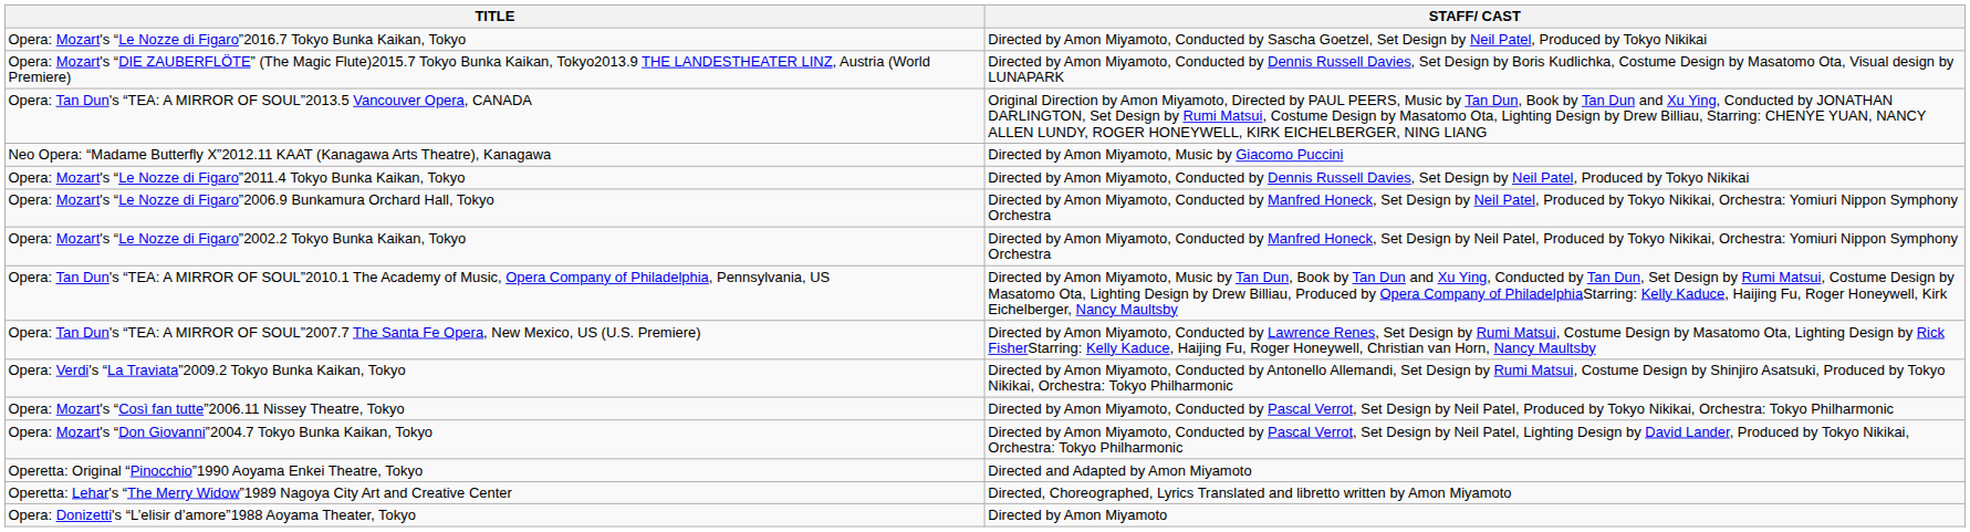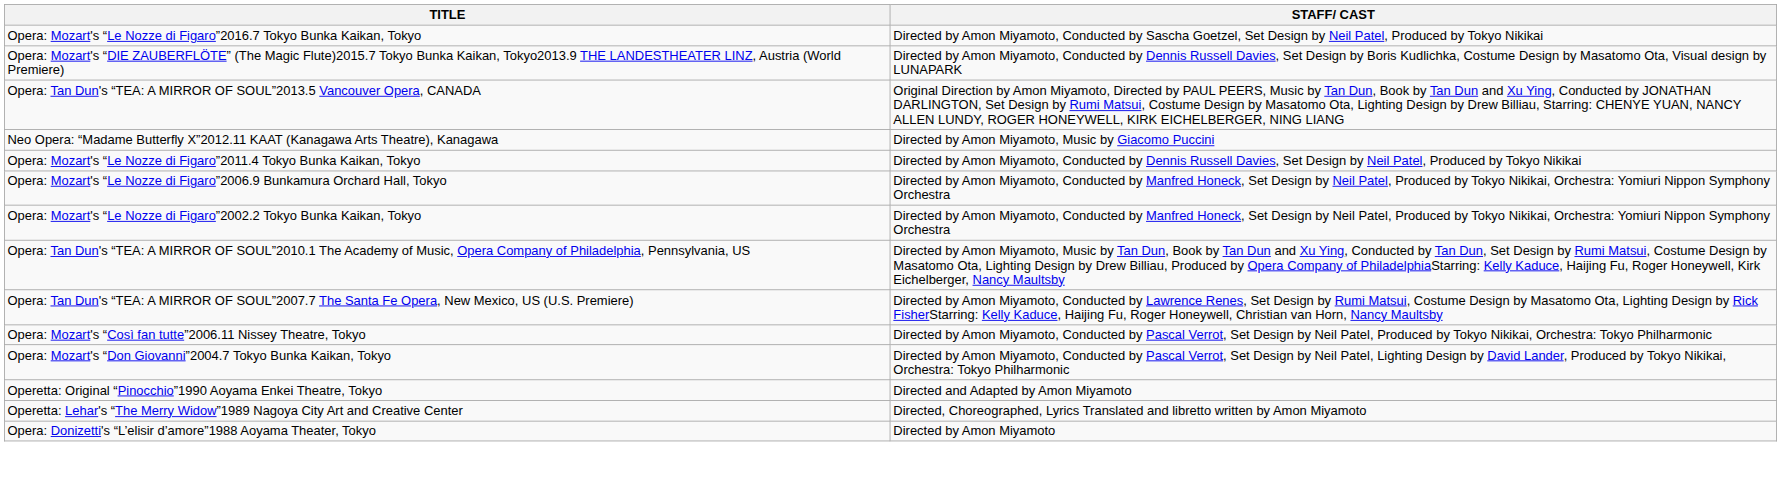 <table class="wikitable" style="font-size:90%">
 <tr>
 <th>TITLE</th>
 <th>STAFF/ CAST</th>
 </tr>
 <tr valign="top">
 <td>Opera: <a href='#'>Mozart</a>'s “<a href='#'>Le Nozze di Figaro</a>”2016.7 Tokyo Bunka Kaikan, Tokyo</td>
 <td>Directed by Amon Miyamoto, Conducted by Sascha Goetzel, Set Design by <a href='#'>Neil Patel</a>, Produced by Tokyo Nikikai</td>
 </tr>
 <tr valign="top">
 <td>Opera: <a href='#'>Mozart</a>'s “<a href='#'>DIE ZAUBERFLÖTE</a>” (The Magic Flute)2015.7 Tokyo Bunka Kaikan, Tokyo2013.9 <a href='#'>THE LANDESTHEATER LINZ</a>, Austria (World Premiere)</td>
 <td>Directed by Amon Miyamoto, Conducted by <a href='#'>Dennis Russell Davies</a>, Set Design by Boris Kudlichka, Costume Design by Masatomo Ota, Visual design by LUNAPARK</td>
 </tr>
 <tr valign="top">
 <td>Opera: <a href='#'>Tan Dun</a>'s “TEA: A MIRROR OF SOUL”2013.5 <a href='#'>Vancouver Opera</a>, CANADA</td>
 <td>Original Direction by Amon Miyamoto, Directed by PAUL PEERS, Music by <a href='#'>Tan Dun</a>, Book by <a href='#'>Tan Dun</a> and <a href='#'>Xu Ying</a>, Conducted by JONATHAN DARLINGTON, Set Design by <a href='#'>Rumi Matsui</a>, Costume Design by Masatomo Ota, Lighting Design by Drew Billiau, Starring: CHENYE YUAN, NANCY ALLEN LUNDY, ROGER HONEYWELL, KIRK EICHELBERGER, NING LIANG</td>
 </tr>
 <tr valign="top">
 <td style="width:50%">Neo Opera: “Madame Butterfly X”2012.11 KAAT (Kanagawa Arts Theatre), Kanagawa</td>
 <td>Directed by Amon Miyamoto, Music by <a href='#'>Giacomo Puccini</a></td>
 </tr>
 <tr valign="top">
 <td>Opera: <a href='#'>Mozart</a>'s “<a href='#'>Le Nozze di Figaro</a>”2011.4 Tokyo Bunka Kaikan, Tokyo</td>
 <td>Directed by Amon Miyamoto, Conducted by <a href='#'>Dennis Russell Davies</a>, Set Design by <a href='#'>Neil Patel</a>, Produced by Tokyo Nikikai</td>
 </tr>
 <tr valign="top">
 <td>Opera: <a href='#'>Mozart</a>'s “<a href='#'>Le Nozze di Figaro</a>”2006.9 Bunkamura Orchard Hall, Tokyo</td>
 <td>Directed by Amon Miyamoto, Conducted by <a href='#'>Manfred Honeck</a>, Set Design by <a href='#'>Neil Patel</a>, Produced by Tokyo Nikikai, Orchestra: Yomiuri Nippon Symphony Orchestra</td>
 </tr>
 <tr valign="top">
 <td>Opera: <a href='#'>Mozart</a>'s “<a href='#'>Le Nozze di Figaro</a>”2002.2 Tokyo Bunka Kaikan, Tokyo</td>
 <td>Directed by Amon Miyamoto, Conducted by <a href='#'>Manfred Honeck</a>, Set Design by Neil Patel, Produced by Tokyo Nikikai, Orchestra: Yomiuri Nippon Symphony Orchestra</td>
 </tr>
 <tr valign="top">
 <td>Opera: <a href='#'>Tan Dun</a>'s “TEA: A MIRROR OF SOUL”2010.1 The Academy of Music, <a href='#'>Opera Company of Philadelphia</a>, Pennsylvania, US</td>
 <td>Directed by Amon Miyamoto, Music by <a href='#'>Tan Dun</a>, Book by <a href='#'>Tan Dun</a> and <a href='#'>Xu Ying</a>, Conducted by <a href='#'>Tan Dun</a>, Set Design by <a href='#'>Rumi Matsui</a>, Costume Design by Masatomo Ota, Lighting Design by Drew Billiau, Produced by <a href='#'>Opera Company of Philadelphia</a>Starring: <a href='#'>Kelly Kaduce</a>, Haijing Fu, Roger Honeywell, Kirk Eichelberger, <a href='#'>Nancy Maultsby</a></td>
 </tr>
 <tr valign="top">
 <td>Opera: <a href='#'>Tan Dun</a>'s “TEA: A MIRROR OF SOUL”2007.7 <a href='#'>The Santa Fe Opera</a>, New Mexico, US (U.S.  Premiere)</td>
 <td>Directed by Amon Miyamoto, Conducted by <a href='#'>Lawrence Renes</a>, Set Design by <a href='#'>Rumi Matsui</a>, Costume Design by Masatomo Ota, Lighting Design by <a href='#'>Rick Fisher</a>Starring: <a href='#'>Kelly Kaduce</a>, Haijing Fu, Roger Honeywell, Christian van Horn, <a href='#'>Nancy Maultsby</a></td>
 </tr>
 <tr valign="top">
-<td>Opera: <a href='#'>Verdi</a>'s “<a href='#'>La Traviata</a>”2009.2 Tokyo Bunka Kaikan, Tokyo</td>
-<td>Directed by Amon Miyamoto, Conducted by Antonello Allemandi, Set Design by <a href='#'>Rumi Matsui</a>, Costume Design by Shinjiro Asatsuki, Produced by Tokyo Nikikai, Orchestra: Tokyo Philharmonic</td>
-</tr>
-<tr valign="top">
 <td>Opera: <a href='#'>Mozart</a>'s “<a href='#'>Così fan tutte</a>”2006.11 Nissey Theatre, Tokyo</td>
 <td>Directed by Amon Miyamoto, Conducted by <a href='#'>Pascal Verrot</a>, Set Design by Neil Patel, Produced by Tokyo Nikikai, Orchestra: Tokyo Philharmonic</td>
 </tr>
 <tr valign="top">
 <td>Opera: <a href='#'>Mozart</a>'s “<a href='#'>Don Giovanni</a>”2004.7 Tokyo Bunka Kaikan, Tokyo</td>
 <td>Directed by Amon Miyamoto, Conducted by <a href='#'>Pascal Verrot</a>, Set Design by Neil Patel, Lighting Design by <a href='#'>David Lander</a>, Produced by Tokyo Nikikai, Orchestra: Tokyo Philharmonic</td>
 </tr>
 <tr valign="top">
 <td>Operetta: Original “<a href='#'>Pinocchio</a>”1990 Aoyama Enkei Theatre, Tokyo</td>
 <td>Directed and Adapted by Amon Miyamoto</td>
 </tr>
 <tr valign="top">
 <td>Operetta: <a href='#'>Lehar</a>'s “<a href='#'>The Merry Widow</a>”1989 Nagoya City Art and Creative Center</td>
 <td>Directed, Choreographed, Lyrics Translated and libretto written by Amon Miyamoto</td>
 </tr>
 <tr valign="top">
 <td>Opera: <a href='#'>Donizetti</a>'s “L’elisir d’amore”1988 Aoyama Theater, Tokyo</td>
 <td>Directed by Amon Miyamoto</td>
 </tr>
 </table>
